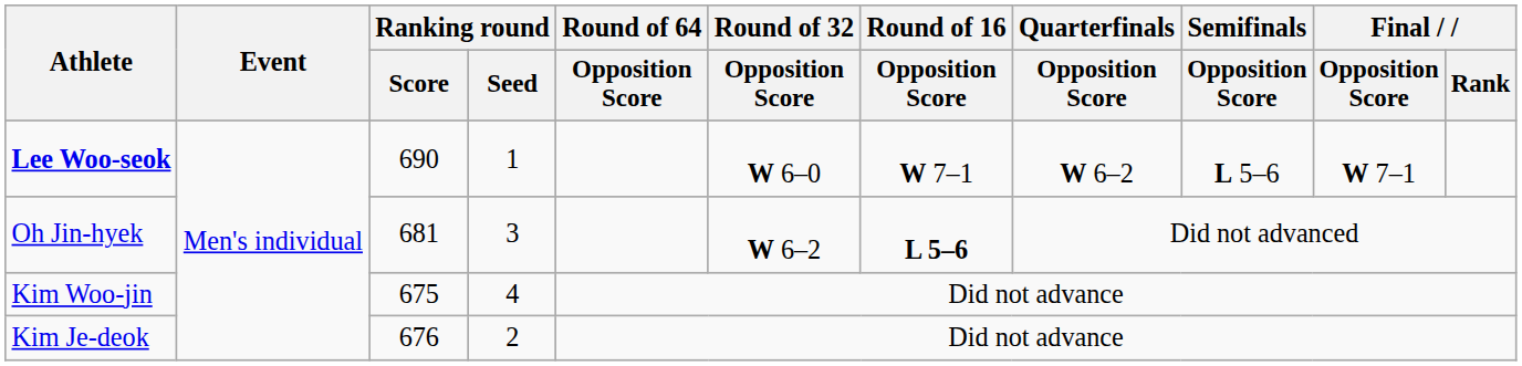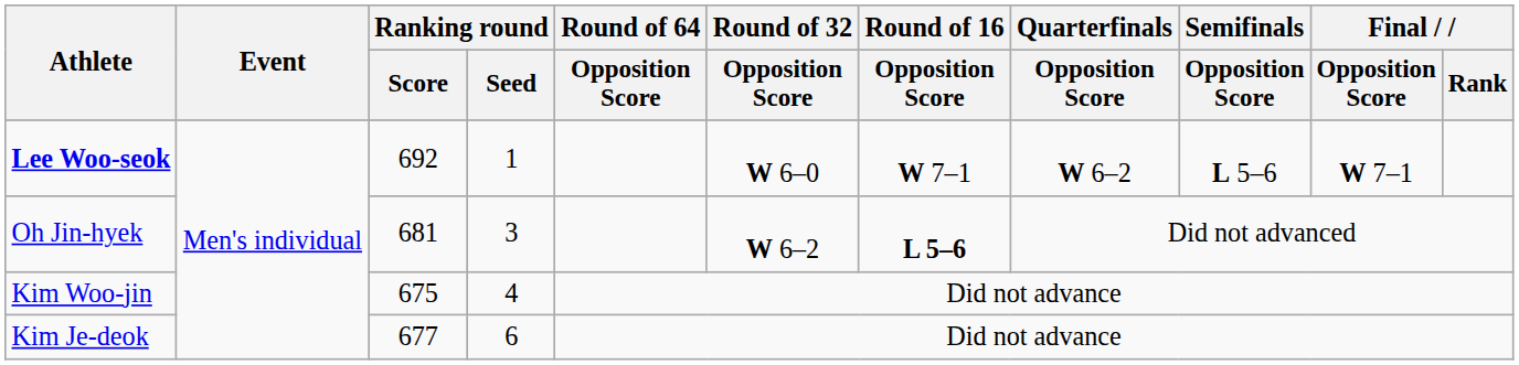 <table class="wikitable" style="font-size:90%; text-align:center;">
 <tr>
 <th rowspan="2">Athlete</th>
 <th rowspan="2">Event</th>
 <th colspan="2">Ranking round</th>
 <th>Round of 64</th>
 <th>Round of 32</th>
 <th>Round of 16</th>
 <th>Quarterfinals</th>
 <th>Semifinals</th>
 <th colspan=2>Final /  / </th>
 </tr>
 <tr style=font-size:95%>
 <th>Score</th>
 <th>Seed</th>
 <th>Opposition<br>Score</th>
 <th>Opposition<br>Score</th>
 <th>Opposition<br>Score</th>
 <th>Opposition<br>Score</th>
 <th>Opposition<br>Score</th>
 <th>Opposition<br>Score</th>
 <th>Rank</th>
 </tr>
 <tr>
 <td align=left><strong><a href='#'>Lee Woo-seok</a></strong></td>
 <td align=left rowspan=4><a href='#'>Men's individual</a></td>
-<td>690</td>
+<td>692</td>
 <td>1 </td>
 <td></td>
 <td><br><strong>W</strong> 6–0</td>
 <td><br><strong>W</strong> 7–1</td>
 <td><br><strong>W</strong> 6–2</td>
 <td><br><strong>L</strong> 5–6</td>
 <td><br><strong>W</strong> 7–1</td>
 <td></td>
 </tr>
 <tr>
 <td align=left><a href='#'>Oh Jin-hyek</a></td>
 <td>681</td>
 <td>3 </td>
 <td></td>
 <td><br><strong>W</strong> 6–2</td>
 <td><strong><br>L 5–6</strong></td>
 <td colspan=4>Did not advanced</td>
 </tr>
 <tr>
 <td align=left><a href='#'>Kim Woo-jin</a></td>
 <td>675</td>
 <td>4</td>
 <td colspan="7">Did not advance</td>
 </tr>
 <tr>
 <td align=left><a href='#'>Kim Je-deok</a></td>
-<td>676</td>
-<td>2</td>
+<td>677</td>
+<td>6</td>
 <td colspan="7">Did not advance</td>
 </tr>
 </table>
